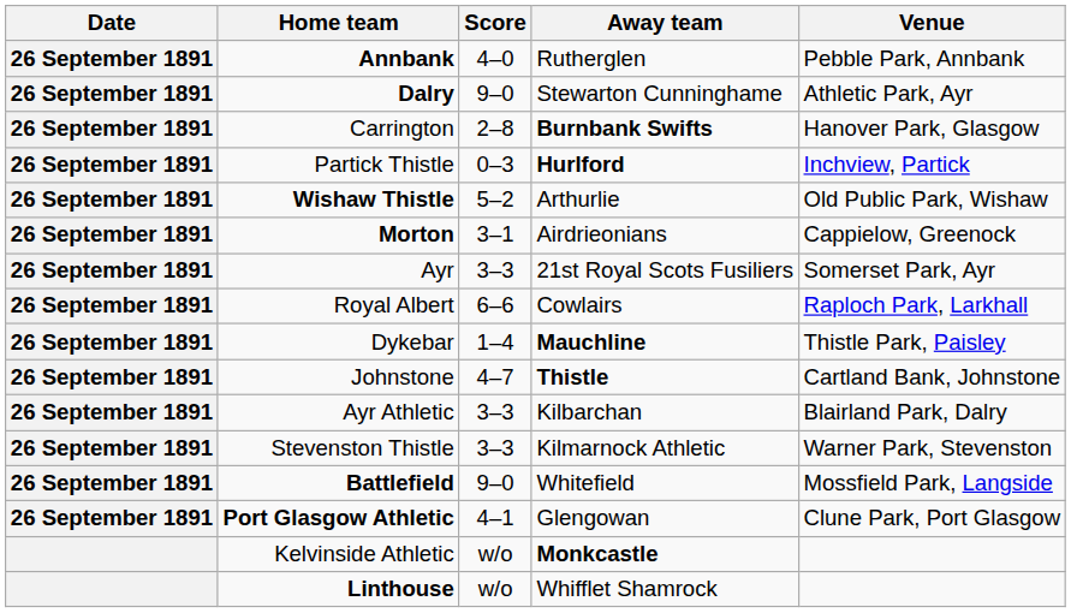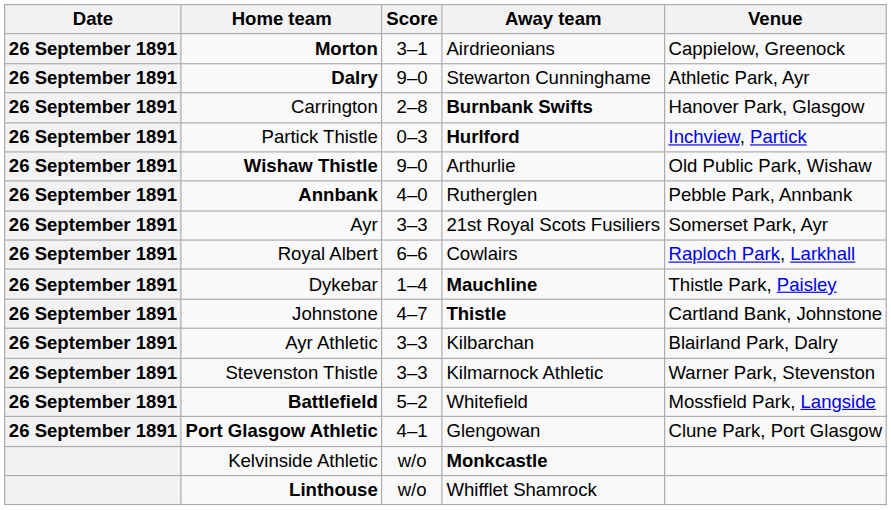 <table class="wikitable football-result-list" style="max-width: 80em; text-align: center">
 <tr>
 <th scope="col">Date</th>
 <th scope="col">Home team</th>
 <th scope="col">Score</th>
 <th scope="col">Away team</th>
 <th scope="col">Venue</th>
 </tr>
 <tr>
 <th scope="row">26 September 1891</th>
-<td align=right><strong>Annbank</strong></td>
-<td>4–0</td>
-<td align=left>Rutherglen</td>
-<td align=left>Pebble Park, Annbank</td>
+<td align=right><strong>Morton</strong></td>
+<td>3–1</td>
+<td align=left>Airdrieonians</td>
+<td align=left>Cappielow, Greenock</td>
 </tr>
 <tr>
 <th scope="row">26 September 1891</th>
 <td align=right><strong>Dalry</strong></td>
 <td>9–0</td>
 <td align=left>Stewarton Cunninghame</td>
 <td align=left>Athletic Park, Ayr</td>
 </tr>
 <tr>
 <th scope="row">26 September 1891</th>
 <td align=right>Carrington</td>
 <td>2–8</td>
 <td align=left><strong>Burnbank Swifts</strong></td>
 <td align=left>Hanover Park, Glasgow</td>
 </tr>
 <tr>
 <th scope="row">26 September 1891</th>
 <td align=right>Partick Thistle</td>
 <td>0–3</td>
 <td align=left><strong>Hurlford</strong></td>
 <td align=left><a href='#'>Inchview</a>, <a href='#'>Partick</a></td>
 </tr>
 <tr>
 <th scope="row">26 September 1891</th>
 <td align=right><strong>Wishaw Thistle</strong></td>
-<td>5–2</td>
+<td>9–0</td>
 <td align=left>Arthurlie</td>
 <td align=left>Old Public Park, Wishaw</td>
 </tr>
 <tr>
 <th scope="row">26 September 1891</th>
-<td align=right><strong>Morton</strong></td>
-<td>3–1</td>
-<td align=left>Airdrieonians</td>
-<td align=left>Cappielow, Greenock</td>
+<td align=right><strong>Annbank</strong></td>
+<td>4–0</td>
+<td align=left>Rutherglen</td>
+<td align=left>Pebble Park, Annbank</td>
 </tr>
 <tr>
 <th scope="row">26 September 1891</th>
 <td align=right>Ayr</td>
 <td>3–3</td>
 <td align=left>21st Royal Scots Fusiliers</td>
 <td align=left>Somerset Park, Ayr</td>
 </tr>
 <tr>
 <th scope="row">26 September 1891</th>
 <td align=right>Royal Albert</td>
 <td>6–6</td>
 <td align=left>Cowlairs</td>
 <td align=left><a href='#'>Raploch Park</a>, <a href='#'>Larkhall</a></td>
 </tr>
 <tr>
 <th scope="row">26 September 1891</th>
 <td align=right>Dykebar</td>
 <td>1–4</td>
 <td align=left><strong>Mauchline</strong></td>
 <td align=left>Thistle Park, <a href='#'>Paisley</a></td>
 </tr>
 <tr>
 <th scope="row">26 September 1891</th>
 <td align=right>Johnstone</td>
 <td>4–7</td>
 <td align=left><strong>Thistle</strong></td>
 <td align=left>Cartland Bank, Johnstone</td>
 </tr>
 <tr>
 <th scope="row">26 September 1891</th>
 <td align=right>Ayr Athletic</td>
 <td>3–3</td>
 <td align=left>Kilbarchan</td>
 <td align=left>Blairland Park, Dalry</td>
 </tr>
 <tr>
 <th scope="row">26 September 1891</th>
 <td align=right>Stevenston Thistle</td>
 <td>3–3</td>
 <td align=left>Kilmarnock Athletic</td>
 <td align=left>Warner Park, Stevenston</td>
 </tr>
 <tr>
 <th scope="row">26 September 1891</th>
 <td align=right><strong>Battlefield</strong></td>
-<td>9–0</td>
+<td>5–2</td>
 <td align=left>Whitefield</td>
 <td align=left>Mossfield Park, <a href='#'>Langside</a></td>
 </tr>
 <tr>
 <th scope="row">26 September 1891</th>
 <td align=right><strong>Port Glasgow Athletic</strong></td>
 <td>4–1</td>
 <td align=left>Glengowan</td>
 <td align=left>Clune Park, Port Glasgow</td>
 </tr>
 <tr>
 <th scope="row"></th>
 <td align=right>Kelvinside Athletic</td>
 <td>w/o</td>
 <td align=left><strong>Monkcastle</strong></td>
 <td></td>
 </tr>
 <tr>
 <th scope="row"></th>
 <td align=right><strong>Linthouse</strong></td>
 <td>w/o</td>
 <td align=left>Whifflet Shamrock</td>
 <td></td>
 </tr>
 </table>
